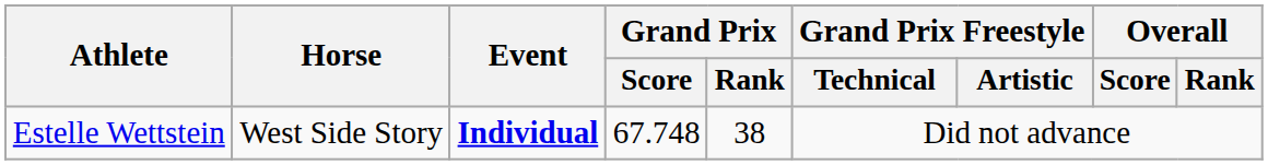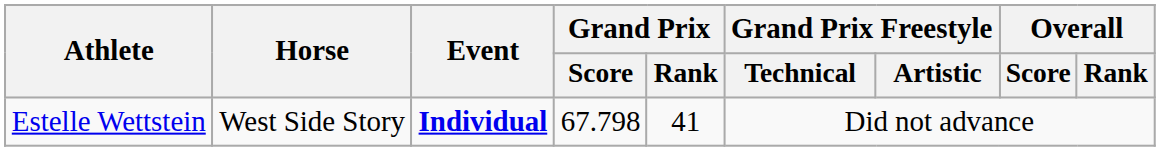 <table class=wikitable style=font-size:90%;>
 <tr>
 <th rowspan="2">Athlete</th>
 <th rowspan="2">Horse</th>
 <th rowspan="2">Event</th>
 <th colspan="2">Grand Prix</th>
 <th colspan="2">Grand Prix Freestyle</th>
 <th colspan="2">Overall</th>
 </tr>
 <tr style="font-size:95%">
 <th>Score</th>
 <th>Rank</th>
 <th>Technical</th>
 <th>Artistic</th>
 <th>Score</th>
 <th>Rank</th>
 </tr>
 <tr align=center>
 <td align=left><a href='#'>Estelle Wettstein</a></td>
 <td align=left>West Side Story</td>
 <td align=left><strong><a href='#'>Individual</a></strong></td>
-<td>67.748</td>
-<td>38</td>
+<td>67.798</td>
+<td>41</td>
 <td colspan=4>Did not advance</td>
 </tr>
 </table>
